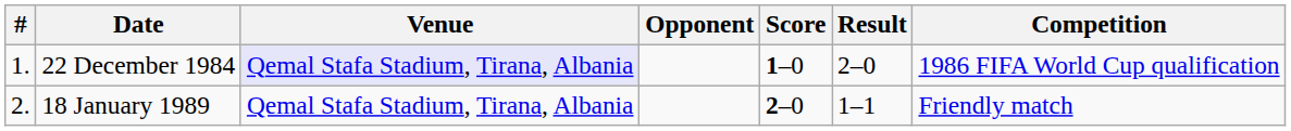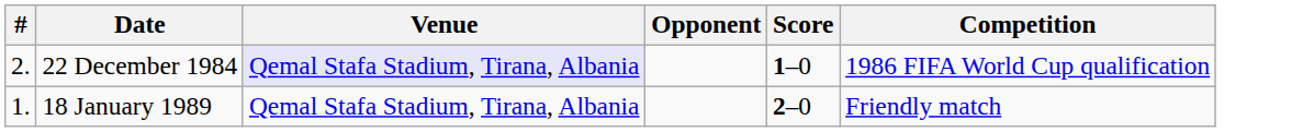 <table class="wikitable">
 <tr>
 <th>#</th>
 <th>Date</th>
 <th>Venue</th>
 <th>Opponent</th>
 <th>Score</th>
-<th>Result</th>
 <th>Competition</th>
 </tr>
 <tr>
-<td>1.</td>
+<td>2.</td>
 <td>22 December 1984</td>
 <td style="background: lavender;"><a href='#'>Qemal Stafa Stadium</a>, <a href='#'>Tirana</a>, <a href='#'>Albania</a></td>
 <td></td>
 <td><strong>1</strong>–0</td>
-<td>2–0</td>
 <td><a href='#'>1986 FIFA World Cup qualification</a></td>
 </tr>
 <tr>
-<td>2.</td>
+<td>1.</td>
 <td>18 January 1989</td>
 <td><a href='#'>Qemal Stafa Stadium</a>, <a href='#'>Tirana</a>, <a href='#'>Albania</a></td>
 <td></td>
 <td><strong>2</strong>–0</td>
-<td>1–1</td>
 <td><a href='#'>Friendly match</a></td>
 </tr>
 </table>
